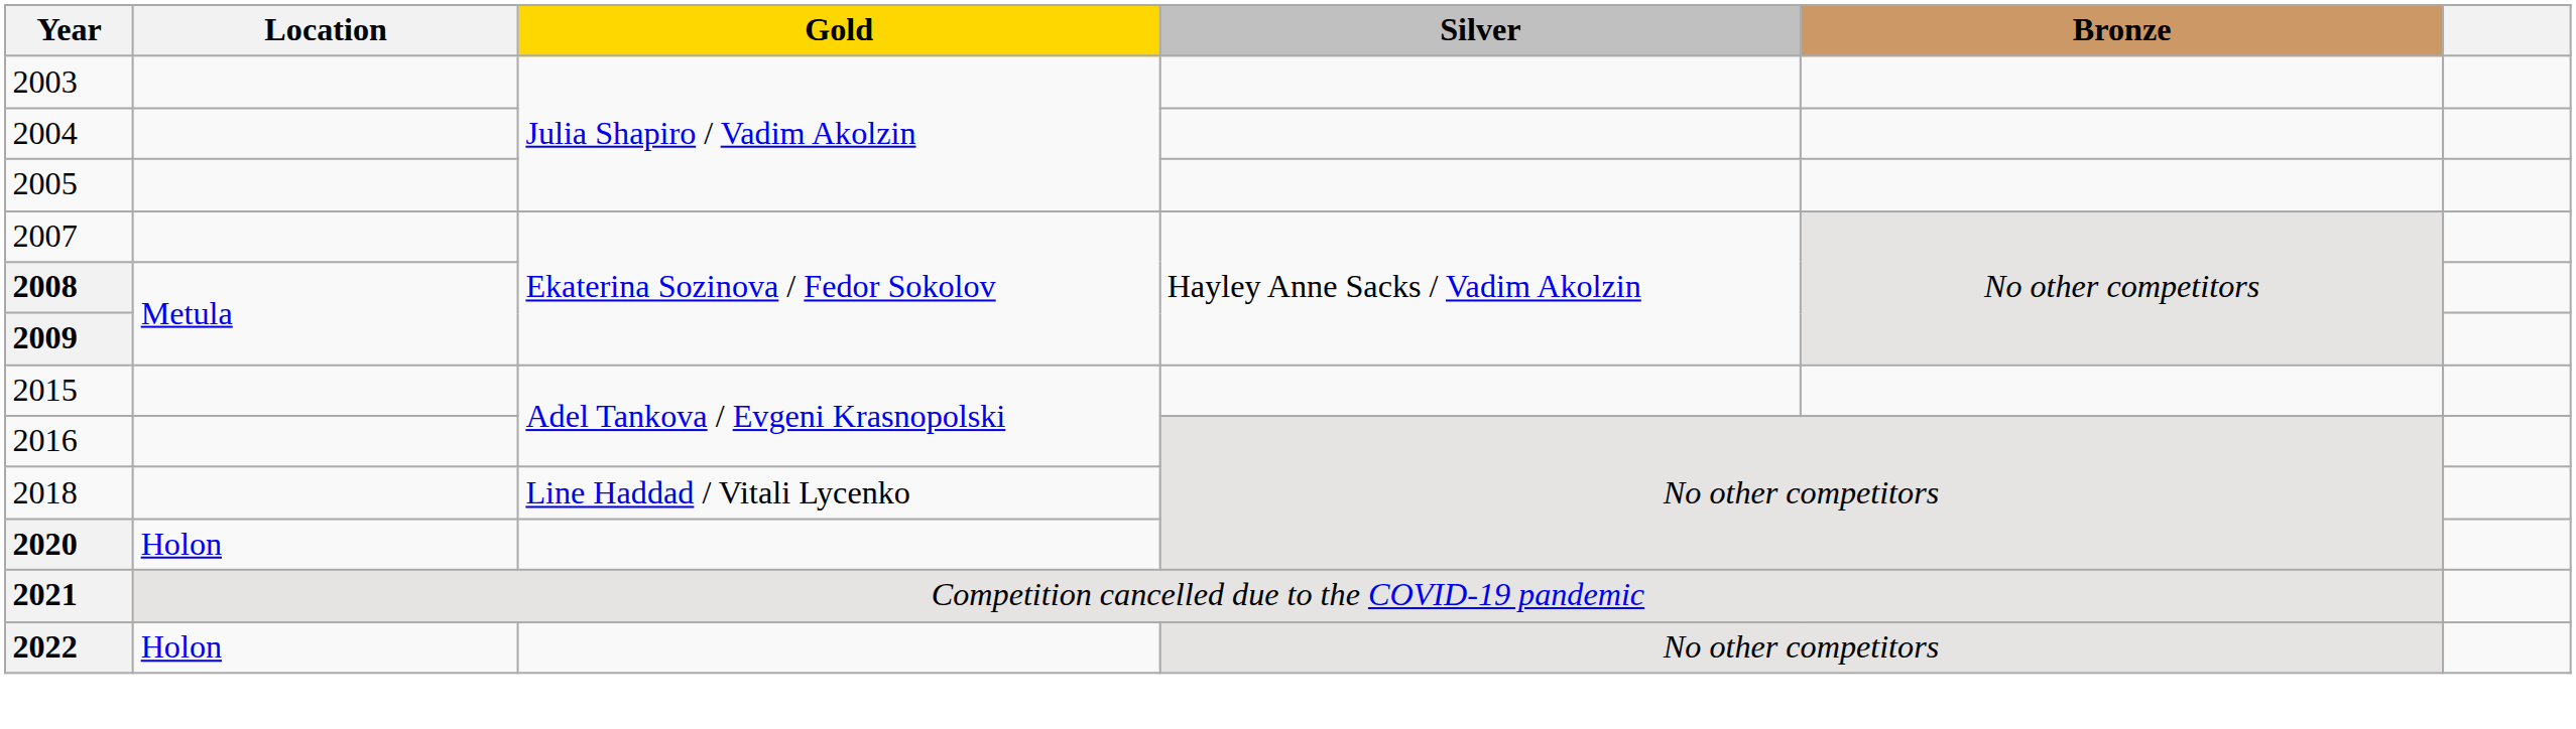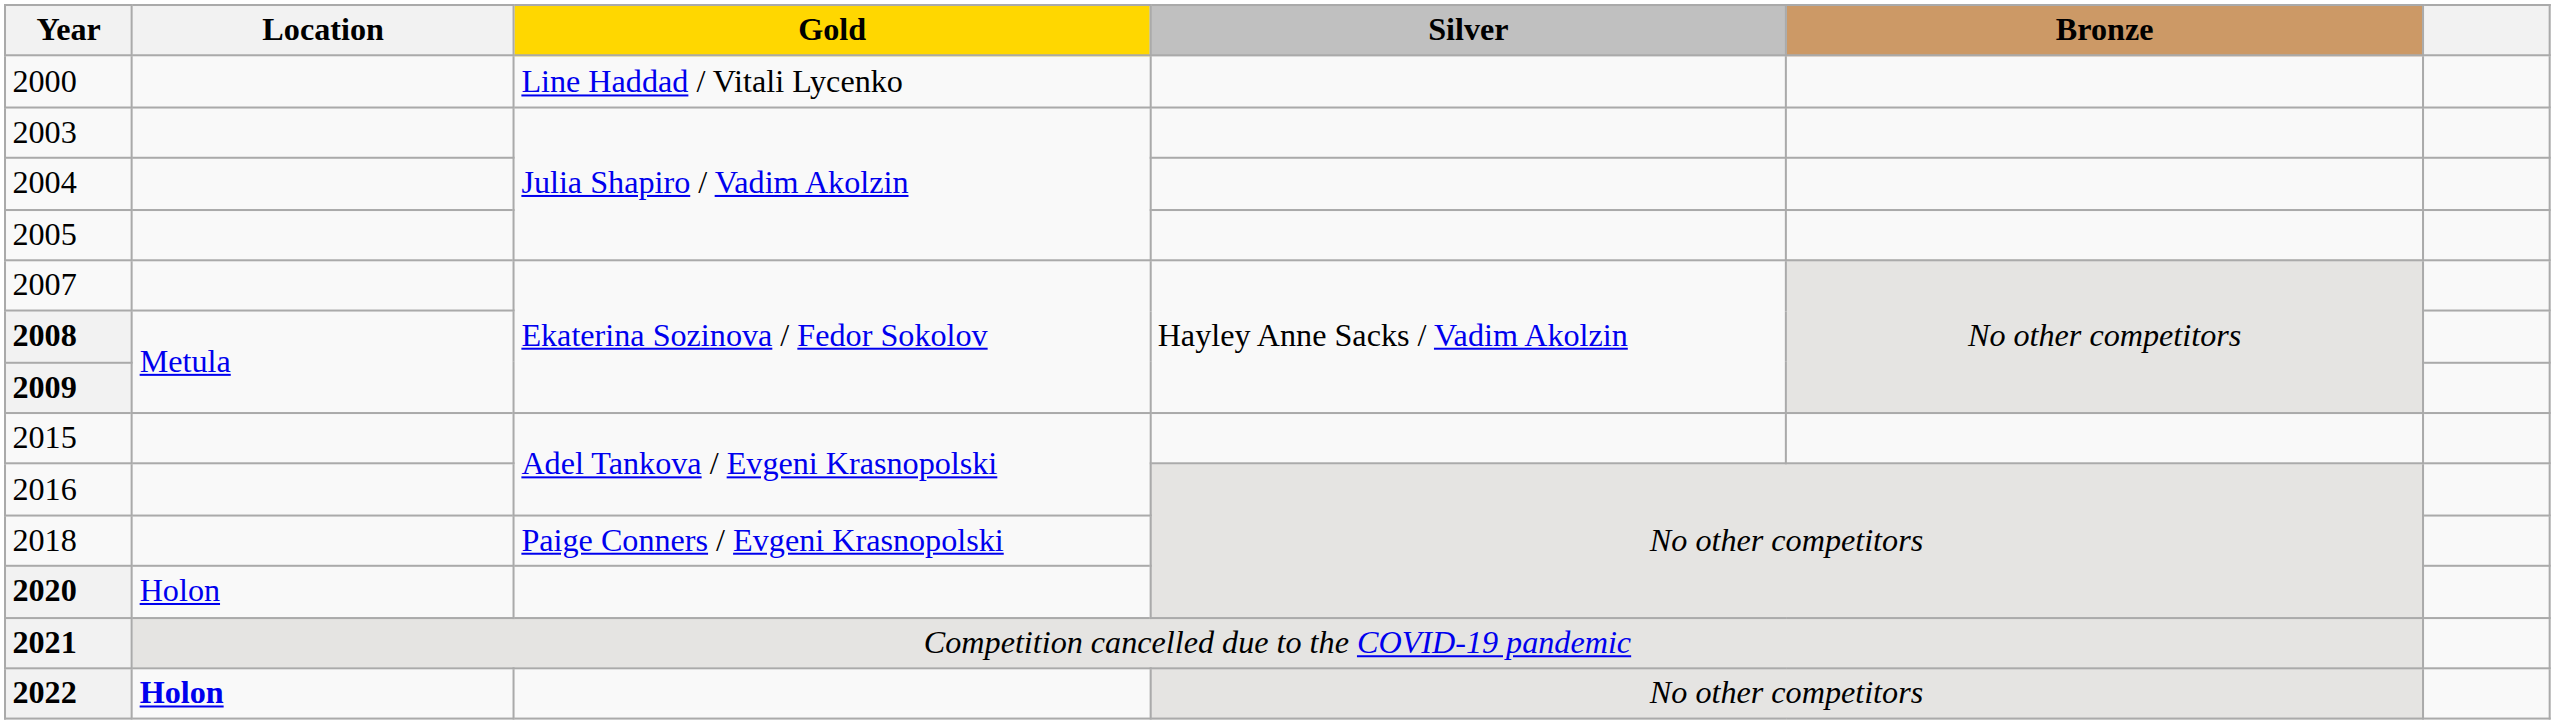 <table class="wikitable unsortable" style="text-align:left; width:80%">
 <tr>
 <th scope="col" style="text-align:center; width:5%">Year</th>
 <th scope="col" style="text-align:center; width:15%">Location</th>
 <td scope="col" style="text-align:center; width:25%; background:gold"><strong>Gold</strong></td>
 <td scope="col" style="text-align:center; width:25%; background:silver"><strong>Silver</strong></td>
 <td scope="col" style="text-align:center; width:25%; background:#c96"><strong>Bronze</strong></td>
 <th scope="col" style="text-align:center; width:5%"></th>
+</tr>
+<tr>
+<td>2000</td>
+<td></td>
+<td><a href='#'>Line Haddad</a> / Vitali Lycenko</td>
+<td></td>
+<td></td>
+<td></td>
 </tr>
 <tr>
 <td>2003</td>
 <td></td>
 <td rowspan="3"><a href='#'>Julia Shapiro</a> / <a href='#'>Vadim Akolzin</a></td>
 <td></td>
 <td></td>
 <td></td>
 </tr>
 <tr>
 <td>2004</td>
 <td></td>
 <td></td>
 <td></td>
 <td></td>
 </tr>
 <tr>
 <td>2005</td>
 <td></td>
 <td></td>
 <td></td>
 <td></td>
 </tr>
 <tr>
 <td>2007</td>
 <td></td>
 <td rowspan="3"><a href='#'>Ekaterina Sozinova</a> / <a href='#'>Fedor Sokolov</a></td>
 <td rowspan="3">Hayley Anne Sacks / <a href='#'>Vadim Akolzin</a></td>
 <td rowspan="3" align="center" bgcolor="e5e4e2"><em>No other competitors</em></td>
 <td></td>
 </tr>
 <tr>
 <th scope="row" style="text-align:left">2008</th>
 <td rowspan="2"><a href='#'>Metula</a></td>
 <td></td>
 </tr>
 <tr>
 <th scope="row" style="text-align:left">2009</th>
 <td></td>
 </tr>
 <tr>
 <td>2015</td>
 <td></td>
 <td rowspan="2"><a href='#'>Adel Tankova</a> / <a href='#'>Evgeni Krasnopolski</a></td>
 <td></td>
 <td></td>
 <td></td>
 </tr>
 <tr>
 <td>2016</td>
 <td></td>
 <td colspan="2" rowspan="3" align="center" bgcolor="e5e4e2"><em>No other competitors</em></td>
 <td></td>
 </tr>
 <tr>
 <td>2018</td>
 <td></td>
-<td><a href='#'>Line Haddad</a> / Vitali Lycenko</td>
+<td><a href='#'>Paige Conners</a> / <a href='#'>Evgeni Krasnopolski</a></td>
 <td></td>
 </tr>
 <tr>
 <th scope="row" style="text-align:left">2020</th>
 <td><a href='#'>Holon</a></td>
 <td></td>
 <td></td>
 </tr>
 <tr>
 <th scope="row" style="text-align:left">2021</th>
 <td colspan="4" align="center" bgcolor="e5e4e2"><em>Competition cancelled due to the <a href='#'>COVID-19 pandemic</a></em></td>
 <td></td>
 </tr>
 <tr>
 <th scope="row" style="text-align:left">2022</th>
-<td><a href='#'>Holon</a></td>
+<td><strong><a href='#'>Holon</a></strong></td>
 <td></td>
 <td colspan="2" align="center" bgcolor="e5e4e2"><em>No other competitors</em></td>
 <td></td>
 </tr>
 </table>
